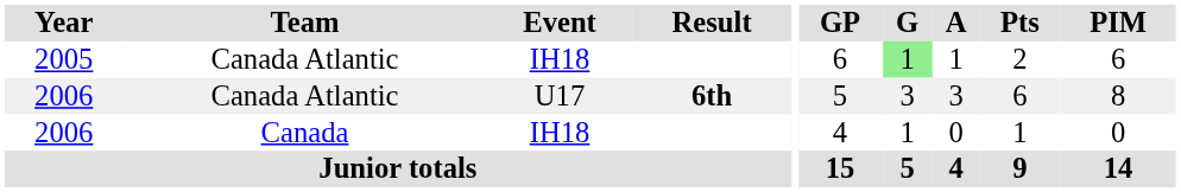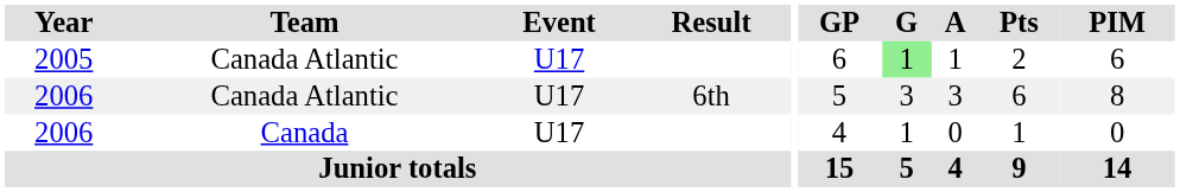 <table border="0" cellpadding="1" cellspacing="0" ID="Table3" style="text-align:center; width:40em">
 <tr ALIGN="center" bgcolor="#e0e0e0">
 <th>Year</th>
 <th>Team</th>
 <th>Event</th>
 <th>Result</th>
 <th rowspan="99" bgcolor="#ffffff"></th>
 <th>GP</th>
 <th>G</th>
 <th>A</th>
 <th>Pts</th>
 <th>PIM</th>
 </tr>
 <tr>
 <td><a href='#'>2005</a></td>
 <td>Canada Atlantic</td>
-<td><a href='#'>IH18</a></td>
+<td><a href='#'>U17</a></td>
 <td></td>
 <td>6</td>
 <td style="background: lightgreen;">1</td>
 <td>1</td>
 <td>2</td>
 <td>6</td>
 </tr>
 <tr bgcolor="#f0f0f0">
 <td><a href='#'>2006</a></td>
 <td>Canada Atlantic</td>
 <td>U17</td>
-<td><strong>6th</strong></td>
+<td>6th</td>
 <td>5</td>
 <td>3</td>
 <td>3</td>
 <td>6</td>
 <td>8</td>
 </tr>
 <tr>
 <td><a href='#'>2006</a></td>
 <td><a href='#'>Canada</a></td>
-<td><a href='#'>IH18</a></td>
+<td>U17</td>
 <td></td>
 <td>4</td>
 <td>1</td>
 <td>0</td>
 <td>1</td>
 <td>0</td>
 </tr>
 <tr bgcolor="#e0e0e0">
 <th colspan=4>Junior totals</th>
 <th>15</th>
 <th>5</th>
 <th>4</th>
 <th>9</th>
 <th>14</th>
 </tr>
 </table>
